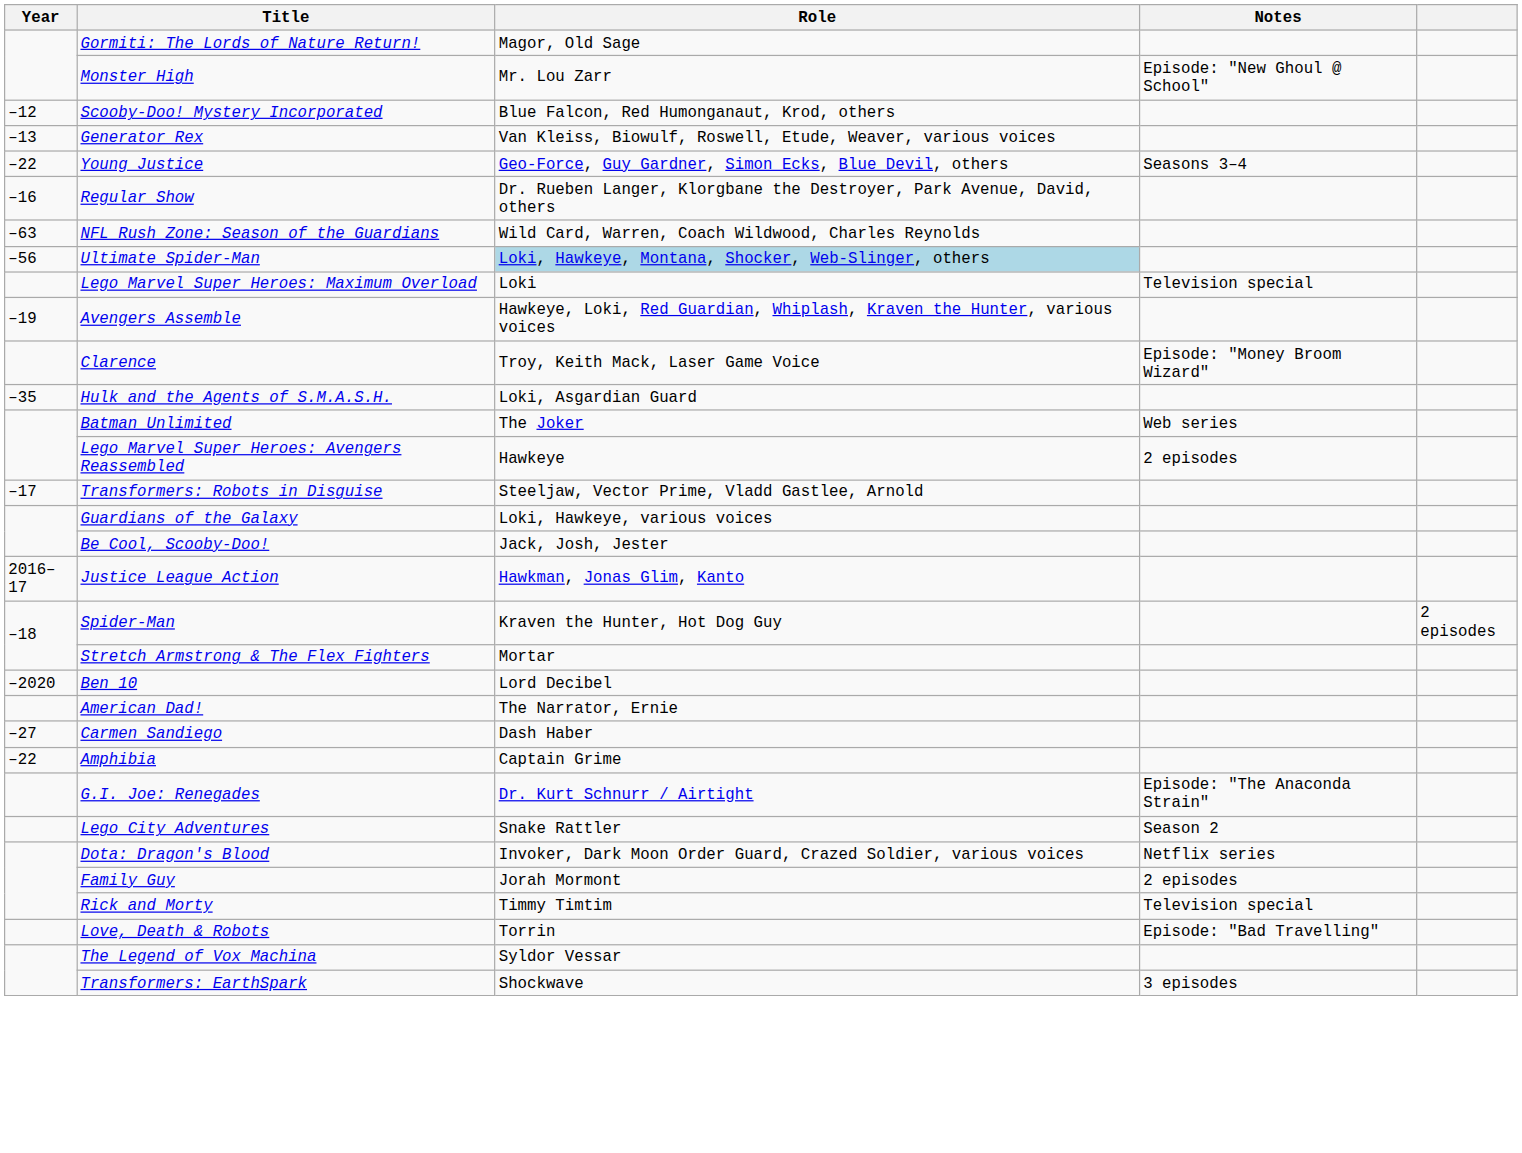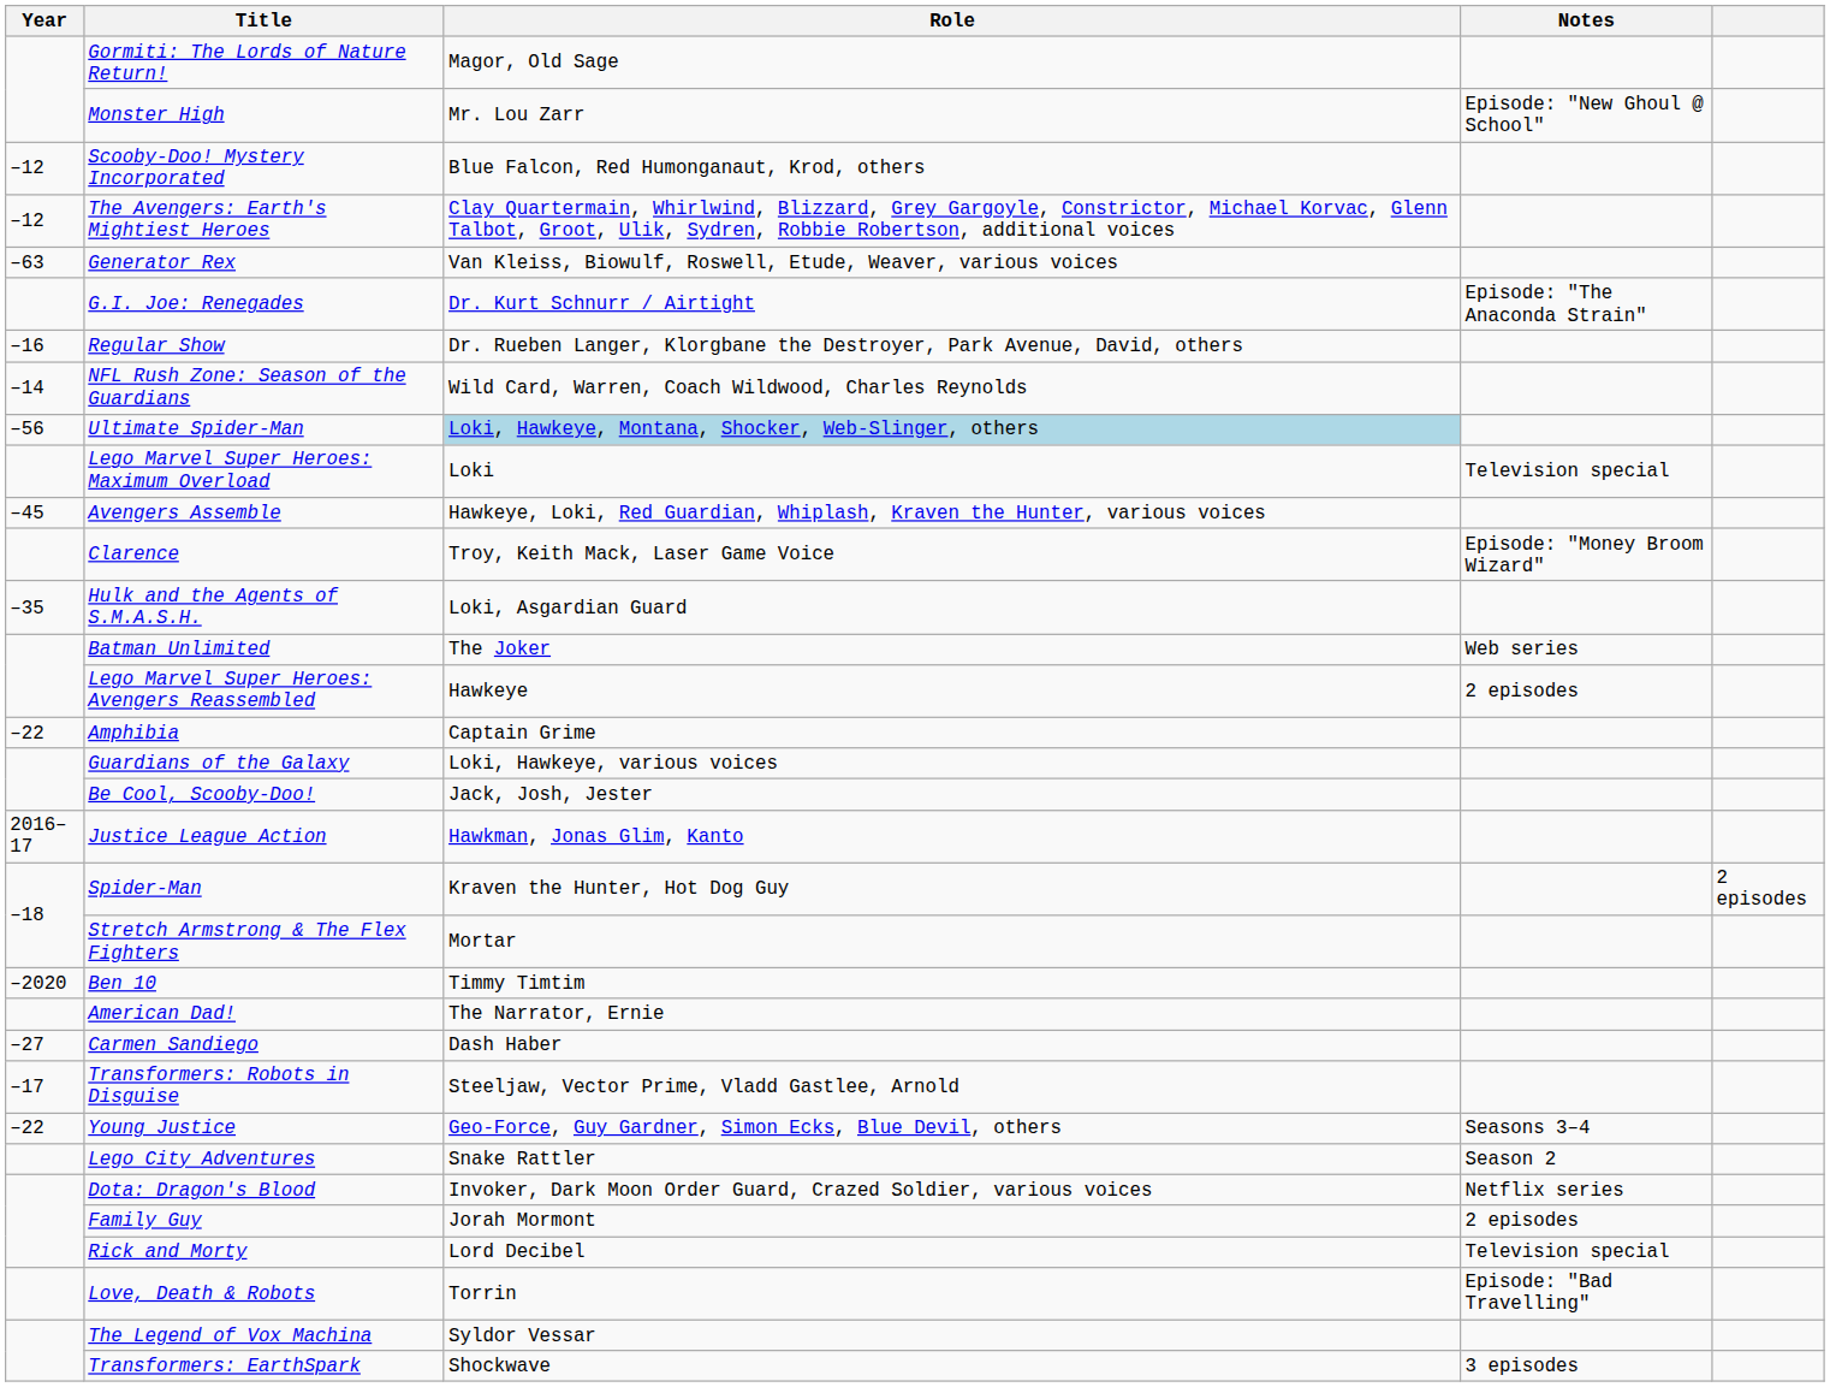 <table class="wikitable sortable plainrowheaders">
 <tr>
 <th>Year </th>
 <th>Title</th>
 <th>Role </th>
 <th class="unsortable">Notes </th>
 <th class="unsortable"></th>
 </tr>
 <tr>
 <td rowspan="2"></td>
 <td><em><a href='#'>Gormiti: The Lords of Nature Return!</a></em></td>
 <td>Magor, Old Sage</td>
 <td></td>
 <td></td>
 </tr>
 <tr>
 <td><em><a href='#'>Monster High</a></em></td>
 <td>Mr. Lou Zarr</td>
 <td>Episode: "New Ghoul @ School"</td>
 <td></td>
 </tr>
 <tr>
 <td>–12</td>
 <td><em><a href='#'>Scooby-Doo! Mystery Incorporated</a></em></td>
 <td>Blue Falcon, Red Humonganaut, Krod, others</td>
 <td> </td>
 <td></td>
 </tr>
 <tr>
-<td>–13</td>
+<td>–12</td>
+<td><em><a href='#'>The Avengers: Earth's Mightiest Heroes</a></em></td>
+<td><a href='#'>Clay Quartermain</a>, <a href='#'>Whirlwind</a>, <a href='#'>Blizzard</a>, <a href='#'>Grey Gargoyle</a>, <a href='#'>Constrictor</a>, <a href='#'>Michael Korvac</a>, <a href='#'>Glenn Talbot</a>, <a href='#'>Groot</a>, <a href='#'>Ulik</a>, <a href='#'>Sydren</a>, <a href='#'>Robbie Robertson</a>, additional voices</td>
+<td> </td>
+<td></td>
+</tr>
+<tr>
+<td>–63</td>
 <td><em><a href='#'>Generator Rex</a></em></td>
 <td>Van Kleiss, Biowulf, Roswell, Etude, Weaver, various voices</td>
 <td> </td>
 <td></td>
 </tr>
 <tr>
-<td>–22</td>
-<td><em><a href='#'>Young Justice</a></em></td>
-<td><a href='#'>Geo-Force</a>, <a href='#'>Guy Gardner</a>, <a href='#'>Simon Ecks</a>, <a href='#'>Blue Devil</a>, others</td>
-<td>Seasons 3–4</td>
+<td></td>
+<td><em><a href='#'>G.I. Joe: Renegades</a></em></td>
+<td><a href='#'>Dr. Kurt Schnurr / Airtight</a></td>
+<td>Episode: "The Anaconda Strain"</td>
 <td></td>
 </tr>
 <tr>
 <td>–16</td>
 <td><em><a href='#'>Regular Show</a></em></td>
 <td>Dr. Rueben Langer, Klorgbane the Destroyer, Park Avenue, David, others</td>
 <td> </td>
 <td></td>
 </tr>
 <tr>
-<td>–63</td>
+<td>–14</td>
 <td><em><a href='#'>NFL Rush Zone: Season of the Guardians</a></em></td>
 <td>Wild Card, Warren, Coach Wildwood, Charles Reynolds</td>
 <td> </td>
 <td></td>
 </tr>
 <tr>
 <td>–56</td>
 <td><em><a href='#'>Ultimate Spider-Man</a></em></td>
 <td style="background: lightblue;"><a href='#'>Loki</a>, <a href='#'>Hawkeye</a>, <a href='#'>Montana</a>, <a href='#'>Shocker</a>, <a href='#'>Web-Slinger</a>, others</td>
 <td> </td>
 <td></td>
 </tr>
 <tr>
 <td></td>
 <td><em><a href='#'>Lego Marvel Super Heroes: Maximum Overload</a></em></td>
 <td>Loki</td>
 <td>Television special</td>
 <td></td>
 </tr>
 <tr>
-<td>–19</td>
+<td>–45</td>
 <td><em><a href='#'>Avengers Assemble</a></em></td>
 <td>Hawkeye, Loki, <a href='#'>Red Guardian</a>, <a href='#'>Whiplash</a>, <a href='#'>Kraven the Hunter</a>, various voices</td>
 <td> </td>
 <td></td>
 </tr>
 <tr>
 <td></td>
 <td><em><a href='#'>Clarence</a></em></td>
 <td>Troy, Keith Mack, Laser Game Voice</td>
 <td>Episode: "Money Broom Wizard"</td>
 <td></td>
 </tr>
 <tr>
 <td>–35</td>
 <td><em><a href='#'>Hulk and the Agents of S.M.A.S.H.</a></em></td>
 <td>Loki, Asgardian Guard</td>
 <td> </td>
 <td></td>
 </tr>
 <tr>
 <td rowspan="2"></td>
 <td><em><a href='#'>Batman Unlimited</a></em></td>
 <td>The <a href='#'>Joker</a></td>
 <td>Web series</td>
 <td></td>
 </tr>
 <tr>
 <td><em><a href='#'>Lego Marvel Super Heroes: Avengers Reassembled</a></em></td>
 <td>Hawkeye</td>
 <td>2 episodes</td>
 <td></td>
 </tr>
 <tr>
-<td>–17</td>
-<td><em><a href='#'>Transformers: Robots in Disguise</a></em></td>
-<td>Steeljaw, Vector Prime, Vladd Gastlee, Arnold</td>
-<td> </td>
+<td>–22</td>
+<td><em><a href='#'>Amphibia</a></em></td>
+<td>Captain Grime</td>
+<td></td>
 <td></td>
 </tr>
 <tr>
 <td rowspan="2"></td>
 <td><em><a href='#'>Guardians of the Galaxy</a></em></td>
 <td>Loki, Hawkeye, various voices</td>
 <td> </td>
 <td></td>
 </tr>
 <tr>
 <td><em><a href='#'>Be Cool, Scooby-Doo!</a></em></td>
 <td>Jack, Josh, Jester</td>
 <td></td>
 <td></td>
 </tr>
 <tr>
 <td>2016–17</td>
 <td><em><a href='#'>Justice League Action</a></em></td>
 <td><a href='#'>Hawkman</a>, <a href='#'>Jonas Glim</a>, <a href='#'>Kanto</a></td>
 <td> </td>
 <td></td>
 </tr>
 <tr>
 <td rowspan="2">–18</td>
 <td><em><a href='#'>Spider-Man</a></em></td>
 <td>Kraven the Hunter, Hot Dog Guy</td>
 <td></td>
 <td>2 episodes</td>
 </tr>
 <tr>
 <td><em><a href='#'>Stretch Armstrong & The Flex Fighters</a></em></td>
 <td>Mortar</td>
 <td></td>
 <td></td>
 </tr>
 <tr>
 <td>–2020</td>
 <td><em><a href='#'>Ben 10</a></em></td>
-<td>Lord Decibel</td>
+<td>Timmy Timtim</td>
 <td> </td>
 <td></td>
 </tr>
 <tr>
 <td></td>
 <td><em><a href='#'>American Dad!</a></em></td>
 <td>The Narrator, Ernie</td>
 <td></td>
 <td></td>
 </tr>
 <tr>
 <td>–27</td>
 <td><em><a href='#'>Carmen Sandiego</a></em></td>
 <td>Dash Haber</td>
 <td></td>
 <td></td>
 </tr>
 <tr>
-<td>–22</td>
-<td><em><a href='#'>Amphibia</a></em></td>
-<td>Captain Grime</td>
-<td></td>
+<td>–17</td>
+<td><em><a href='#'>Transformers: Robots in Disguise</a></em></td>
+<td>Steeljaw, Vector Prime, Vladd Gastlee, Arnold</td>
+<td> </td>
 <td></td>
 </tr>
 <tr>
-<td></td>
-<td><em><a href='#'>G.I. Joe: Renegades</a></em></td>
-<td><a href='#'>Dr. Kurt Schnurr / Airtight</a></td>
-<td>Episode: "The Anaconda Strain"</td>
+<td>–22</td>
+<td><em><a href='#'>Young Justice</a></em></td>
+<td><a href='#'>Geo-Force</a>, <a href='#'>Guy Gardner</a>, <a href='#'>Simon Ecks</a>, <a href='#'>Blue Devil</a>, others</td>
+<td>Seasons 3–4</td>
 <td></td>
 </tr>
 <tr>
 <td></td>
 <td><em><a href='#'>Lego City Adventures</a></em></td>
 <td>Snake Rattler</td>
 <td>Season 2</td>
 <td></td>
 </tr>
 <tr>
 <td rowspan="3"></td>
 <td><em><a href='#'>Dota: Dragon's Blood</a></em></td>
 <td>Invoker, Dark Moon Order Guard, Crazed Soldier, various voices</td>
 <td>Netflix series</td>
 <td></td>
 </tr>
 <tr>
 <td><em><a href='#'>Family Guy</a></em></td>
 <td>Jorah Mormont</td>
 <td>2 episodes</td>
 <td></td>
 </tr>
 <tr>
 <td><em><a href='#'>Rick and Morty</a></em></td>
-<td>Timmy Timtim</td>
+<td>Lord Decibel</td>
 <td>Television special</td>
 <td></td>
 </tr>
 <tr>
 <td></td>
 <td><em><a href='#'>Love, Death & Robots</a></em></td>
 <td>Torrin</td>
 <td>Episode: "Bad Travelling"</td>
 <td></td>
 </tr>
 <tr>
 <td rowspan="2"></td>
 <td><em><a href='#'>The Legend of Vox Machina</a></em></td>
 <td>Syldor Vessar</td>
 <td></td>
 <td></td>
 </tr>
 <tr>
 <td><em><a href='#'>Transformers: EarthSpark</a></em></td>
 <td>Shockwave</td>
 <td>3 episodes</td>
 <td><br></td>
 </tr>
 </table>
